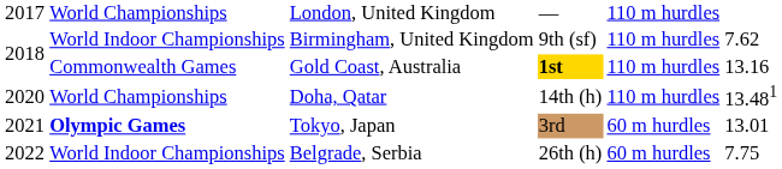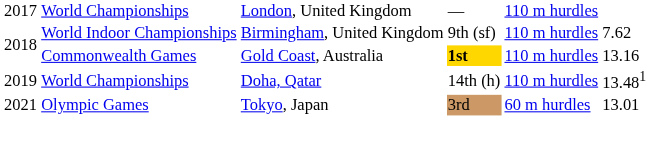 <table>
 <tr>
 <td>2017</td>
 <td><a href='#'>World Championships</a></td>
 <td><a href='#'>London</a>, United Kingdom</td>
 <td>—</td>
 <td><a href='#'>110 m hurdles</a></td>
 <td></td>
 </tr>
 <tr>
 <td rowspan=2>2018</td>
 <td><a href='#'>World Indoor Championships</a></td>
 <td><a href='#'>Birmingham</a>, United Kingdom</td>
 <td>9th (sf)</td>
 <td><a href='#'>110 m hurdles</a></td>
 <td>7.62</td>
 </tr>
 <tr>
 <td><a href='#'>Commonwealth Games</a></td>
 <td><a href='#'>Gold Coast</a>, Australia</td>
 <td bgcolor=gold><strong>1st</strong></td>
 <td><a href='#'>110 m hurdles</a></td>
 <td>13.16</td>
 </tr>
 <tr>
-<td>2020</td>
+<td>2019</td>
 <td><a href='#'>World Championships</a></td>
 <td><a href='#'>Doha, Qatar</a></td>
 <td>14th (h)</td>
 <td><a href='#'>110 m hurdles</a></td>
 <td>13.48<sup>1</sup></td>
 </tr>
 <tr>
 <td>2021</td>
-<td><strong><a href='#'>Olympic Games</a></strong></td>
+<td><a href='#'>Olympic Games</a></td>
 <td><a href='#'>Tokyo</a>, Japan</td>
 <td bgcolor=cc9966>3rd</td>
 <td><a href='#'>60 m hurdles</a></td>
 <td>13.01</td>
 </tr>
-<tr>
-<td>2022</td>
-<td><a href='#'>World Indoor Championships</a></td>
-<td><a href='#'>Belgrade</a>, Serbia</td>
-<td>26th (h)</td>
-<td><a href='#'>60 m hurdles</a></td>
-<td>7.75</td>
-</tr>
 </table>
